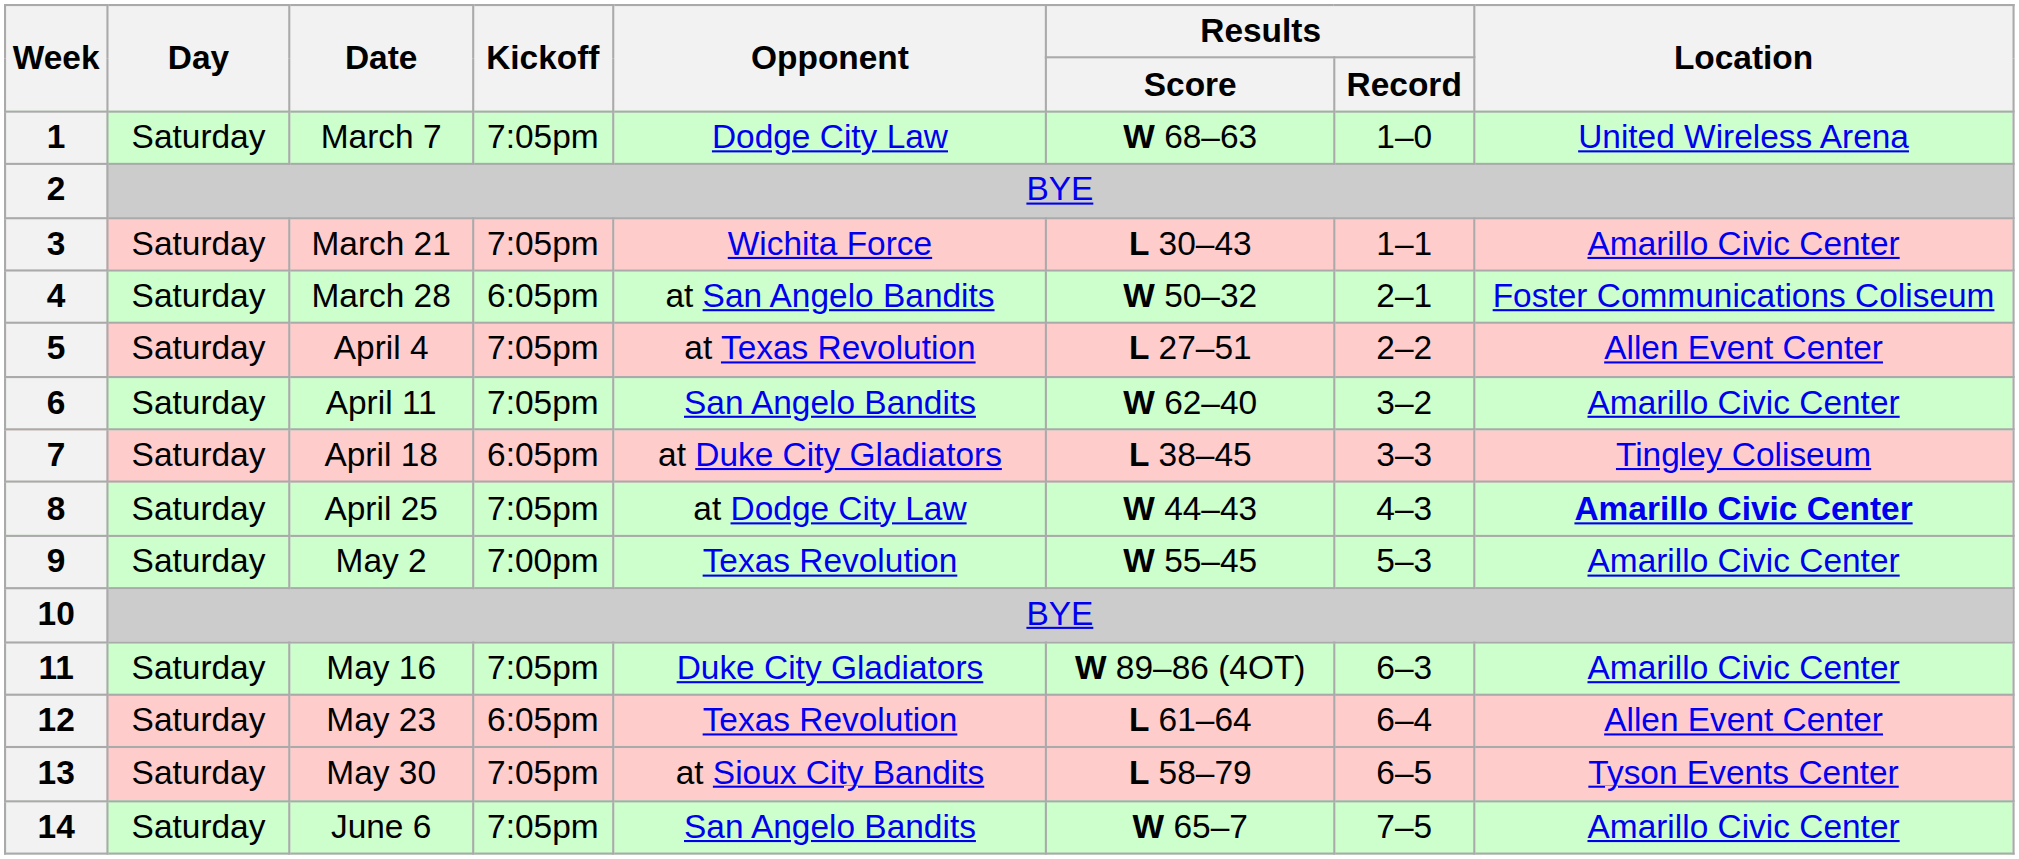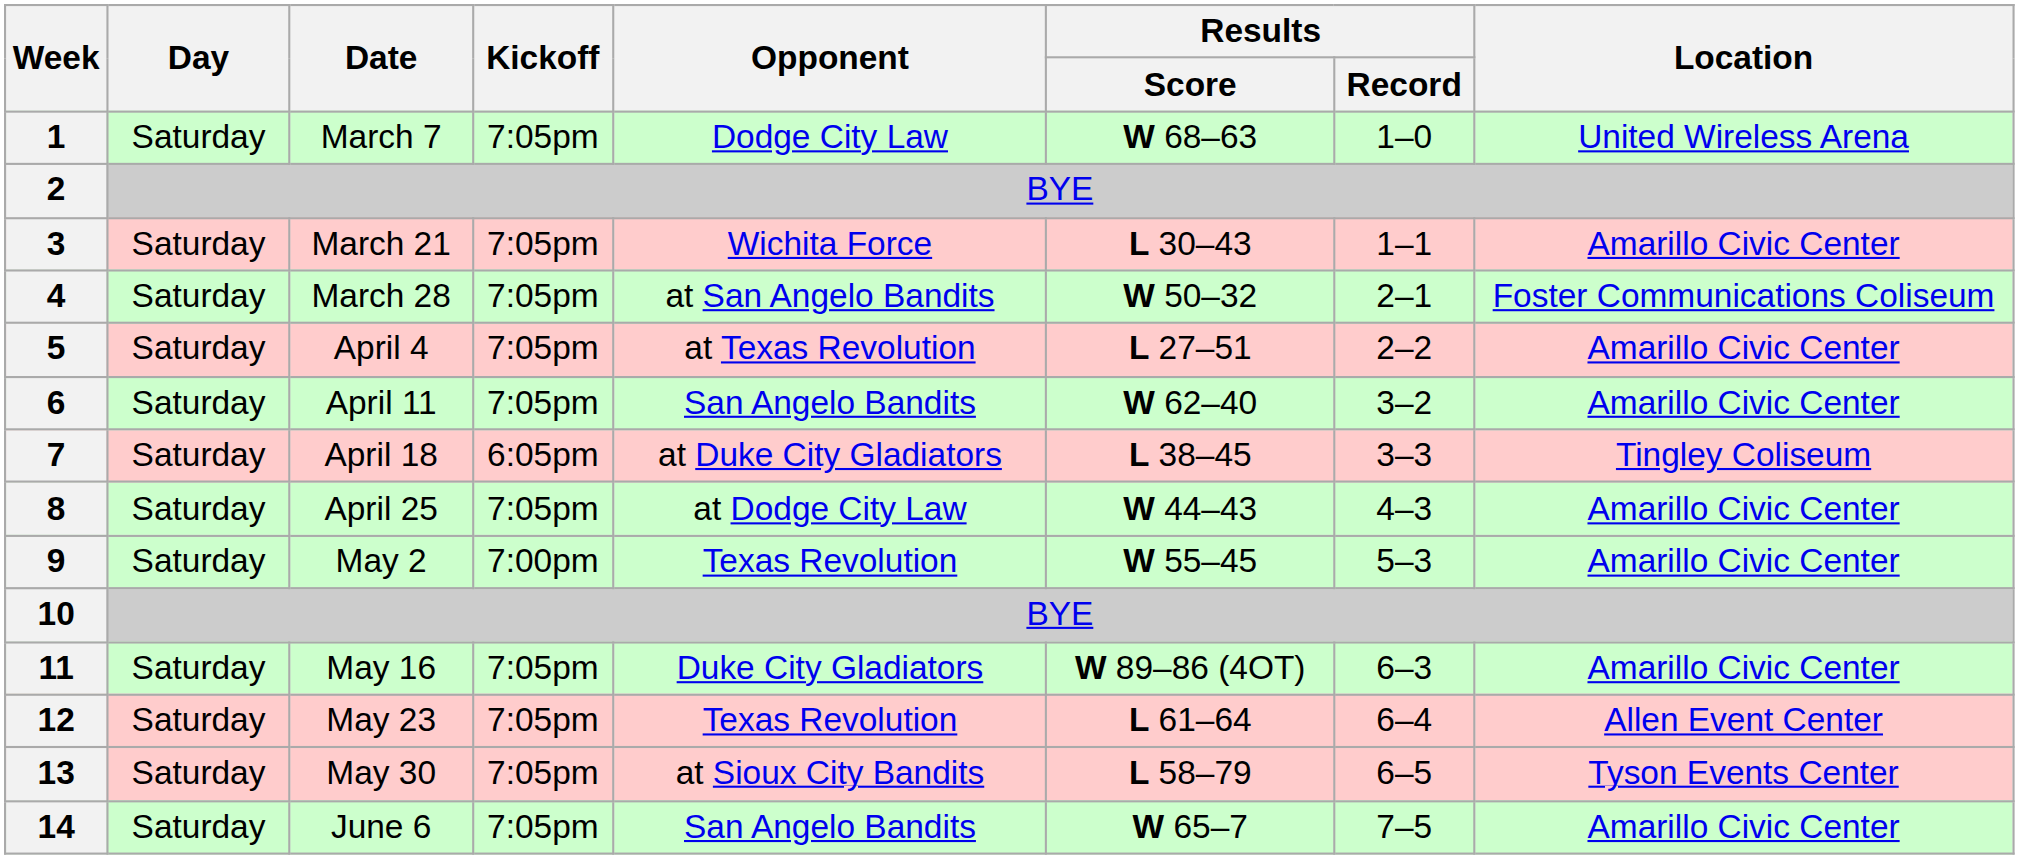 <table class="wikitable">
 <tr>
 <th rowspan="2" width="40">Week</th>
 <th rowspan="2" width="80">Day</th>
 <th rowspan="2" width="80">Date</th>
 <th rowspan="2" width="60">Kickoff</th>
 <th rowspan="2" width="200">Opponent</th>
 <th colspan="2" width="190">Results</th>
 <th rowspan="2" width="250">Location</th>
 </tr>
 <tr>
 <th width="130">Score</th>
 <th width="60">Record</th>
 </tr>
 <tr align="center" bgcolor="#CCFFCC">
 <th>1</th>
 <td>Saturday</td>
 <td>March 7</td>
 <td>7:05pm</td>
 <td><a href='#'>Dodge City Law</a></td>
 <td><strong>W</strong> 68–63</td>
 <td>1–0</td>
 <td><a href='#'>United Wireless Arena</a></td>
 </tr>
 <tr align="center" bgcolor="#CCCCCC">
 <th>2</th>
 <td colSpan=7><a href='#'>BYE</a></td>
 </tr>
 <tr align="center" bgcolor="#FFCCCC">
 <th>3</th>
 <td>Saturday</td>
 <td>March 21</td>
 <td>7:05pm</td>
 <td><a href='#'>Wichita Force</a></td>
 <td><strong>L</strong> 30–43</td>
 <td>1–1</td>
 <td><a href='#'>Amarillo Civic Center</a></td>
 </tr>
 <tr align="center" bgcolor="#CCFFCC">
 <th>4</th>
 <td>Saturday</td>
 <td>March 28</td>
-<td>6:05pm</td>
+<td>7:05pm</td>
 <td>at <a href='#'>San Angelo Bandits</a></td>
 <td><strong>W</strong> 50–32</td>
 <td>2–1</td>
 <td><a href='#'>Foster Communications Coliseum</a></td>
 </tr>
 <tr align="center" bgcolor="#FFCCCC">
 <th>5</th>
 <td>Saturday</td>
 <td>April 4</td>
 <td>7:05pm</td>
 <td>at <a href='#'>Texas Revolution</a></td>
 <td><strong>L</strong> 27–51</td>
 <td>2–2</td>
-<td><a href='#'>Allen Event Center</a></td>
+<td><a href='#'>Amarillo Civic Center</a></td>
 </tr>
 <tr align="center" bgcolor="#CCFFCC">
 <th>6</th>
 <td>Saturday</td>
 <td>April 11</td>
 <td>7:05pm</td>
 <td><a href='#'>San Angelo Bandits</a></td>
 <td><strong>W</strong> 62–40</td>
 <td>3–2</td>
 <td><a href='#'>Amarillo Civic Center</a></td>
 </tr>
 <tr align="center" bgcolor="#FFCCCC">
 <th>7</th>
 <td>Saturday</td>
 <td>April 18</td>
 <td>6:05pm</td>
 <td>at <a href='#'>Duke City Gladiators</a></td>
 <td><strong>L</strong> 38–45</td>
 <td>3–3</td>
 <td><a href='#'>Tingley Coliseum</a></td>
 </tr>
 <tr align="center" bgcolor="#CCFFCC">
 <th>8</th>
 <td>Saturday</td>
 <td>April 25</td>
 <td>7:05pm</td>
 <td>at <a href='#'>Dodge City Law</a></td>
 <td><strong>W</strong> 44–43</td>
 <td>4–3</td>
-<td><strong><a href='#'>Amarillo Civic Center</a></strong></td>
+<td><a href='#'>Amarillo Civic Center</a></td>
 </tr>
 <tr align="center" bgcolor="#CCFFCC">
 <th>9</th>
 <td>Saturday</td>
 <td>May 2</td>
 <td>7:00pm</td>
 <td><a href='#'>Texas Revolution</a></td>
 <td><strong>W</strong> 55–45</td>
 <td>5–3</td>
 <td><a href='#'>Amarillo Civic Center</a></td>
 </tr>
 <tr align="center" bgcolor="#CCCCCC">
 <th>10</th>
 <td colSpan=7><a href='#'>BYE</a></td>
 </tr>
 <tr align="center" bgcolor="#CCFFCC">
 <th>11</th>
 <td>Saturday</td>
 <td>May 16</td>
 <td>7:05pm</td>
 <td><a href='#'>Duke City Gladiators</a></td>
 <td><strong>W</strong> 89–86 (4OT)</td>
 <td>6–3</td>
 <td><a href='#'>Amarillo Civic Center</a></td>
 </tr>
 <tr align="center" bgcolor="#FFCCCC">
 <th>12</th>
 <td>Saturday</td>
 <td>May 23</td>
-<td>6:05pm</td>
+<td>7:05pm</td>
 <td><a href='#'>Texas Revolution</a></td>
 <td><strong>L</strong> 61–64</td>
 <td>6–4</td>
 <td><a href='#'>Allen Event Center</a></td>
 </tr>
 <tr align="center" bgcolor="#ffCCCC">
 <th>13</th>
 <td>Saturday</td>
 <td>May 30</td>
 <td>7:05pm</td>
 <td>at <a href='#'>Sioux City Bandits</a></td>
 <td><strong>L</strong> 58–79</td>
 <td>6–5</td>
 <td><a href='#'>Tyson Events Center</a></td>
 </tr>
 <tr align="center" bgcolor="#CCFFCC">
 <th>14</th>
 <td>Saturday</td>
 <td>June 6</td>
 <td>7:05pm</td>
 <td><a href='#'>San Angelo Bandits</a></td>
 <td><strong>W</strong> 65–7</td>
 <td>7–5</td>
 <td><a href='#'>Amarillo Civic Center</a></td>
 </tr>
 </table>
